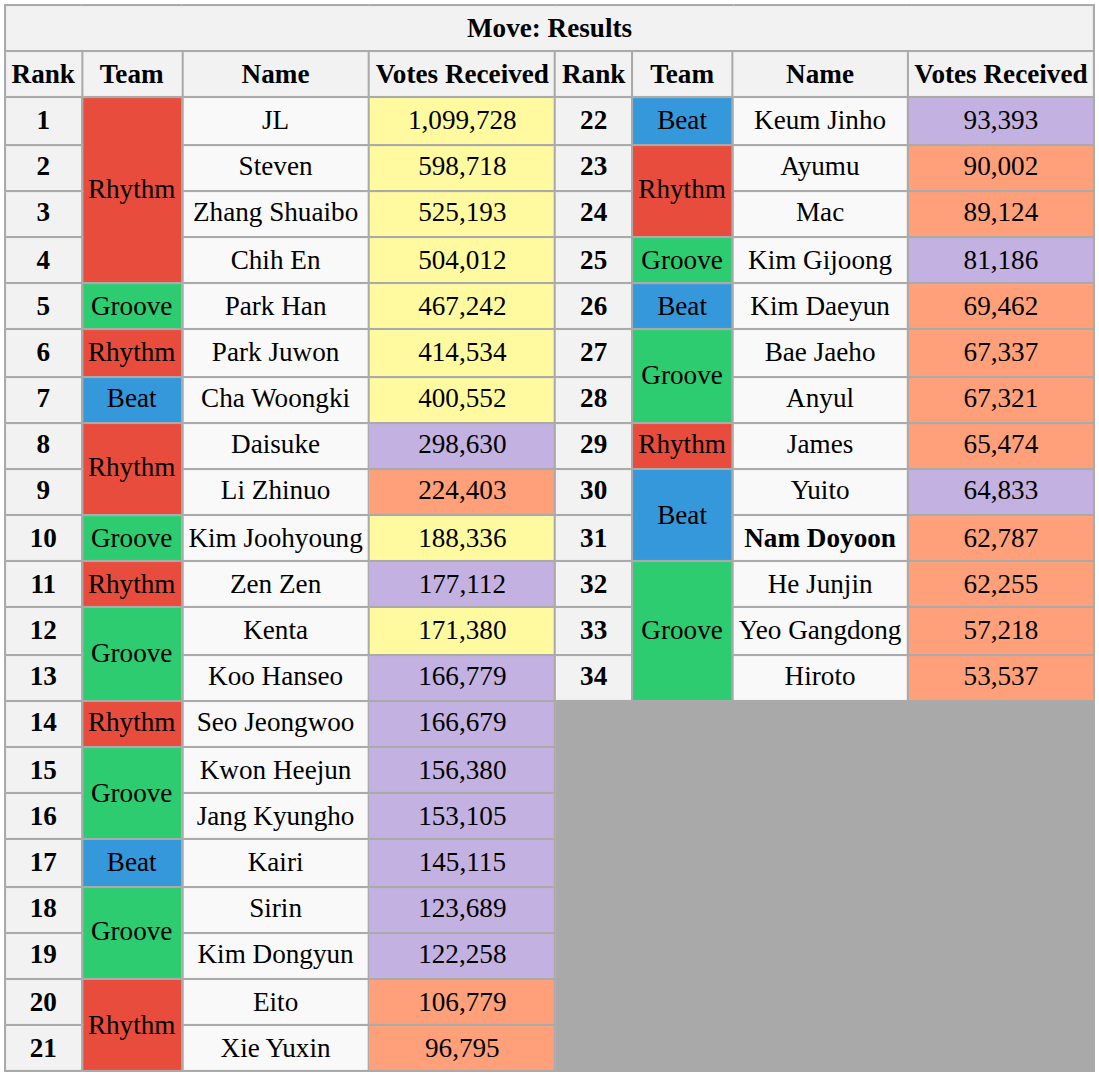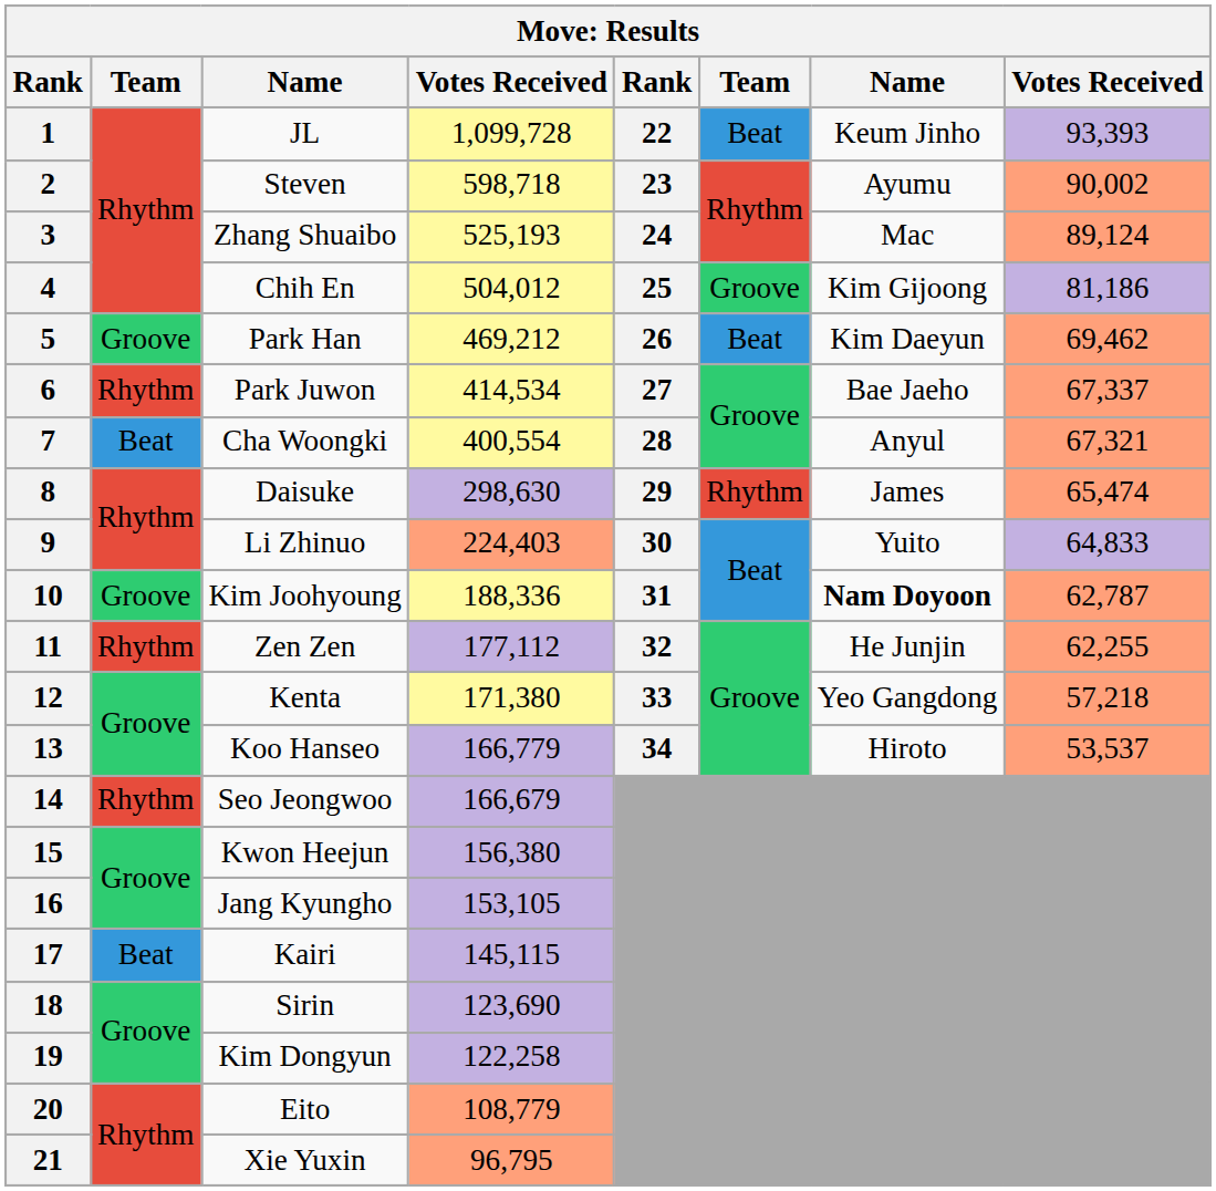 <table class="wikitable sortable" style="text-align:center; font-size:small;">
 <tr>
 <th colspan="8">Move: Results</th>
 </tr>
 <tr>
 <th>Rank</th>
 <th>Team</th>
 <th>Name</th>
 <th>Votes Received</th>
 <th>Rank</th>
 <th>Team</th>
 <th>Name</th>
 <th>Votes Received</th>
 </tr>
 <tr>
 <th>1</th>
 <td rowspan="4" style="background:#e74c3c">Rhythm</td>
 <td>JL</td>
 <td style="background:#FFFAA0">1,099,728</td>
 <th>22</th>
 <td style="background-color:#3498db">Beat</td>
 <td>Keum Jinho</td>
 <td style="background:#C3B1E1">93,393</td>
 </tr>
 <tr>
 <th>2</th>
 <td>Steven</td>
 <td style="background:#FFFAA0">598,718</td>
 <th>23</th>
 <td rowspan="2" style="background:#e74c3c">Rhythm</td>
 <td>Ayumu</td>
 <td style="background:lightsalmon">90,002</td>
 </tr>
 <tr>
 <th>3</th>
 <td>Zhang Shuaibo</td>
 <td style="background:#FFFAA0">525,193</td>
 <th>24</th>
 <td>Mac</td>
 <td style="background:lightsalmon">89,124</td>
 </tr>
 <tr>
 <th>4</th>
 <td>Chih En</td>
 <td style="background:#FFFAA0">504,012</td>
 <th>25</th>
 <td style="background:#2ecc71">Groove</td>
 <td>Kim Gijoong</td>
 <td style="background:#C3B1E1">81,186</td>
 </tr>
 <tr>
 <th>5</th>
 <td style="background:#2ecc71">Groove</td>
 <td>Park Han</td>
-<td style="background:#FFFAA0">467,242</td>
+<td style="background:#FFFAA0">469,212</td>
 <th>26</th>
 <td style="background-color:#3498db">Beat</td>
 <td>Kim Daeyun</td>
 <td style="background:lightsalmon">69,462</td>
 </tr>
 <tr>
 <th>6</th>
 <td style="background:#e74c3c">Rhythm</td>
 <td>Park Juwon</td>
 <td style="background:#FFFAA0">414,534</td>
 <th>27</th>
 <td rowspan="2" style="background:#2ecc71">Groove</td>
 <td>Bae Jaeho</td>
 <td style="background:lightsalmon">67,337</td>
 </tr>
 <tr>
 <th>7</th>
 <td style="background-color:#3498db">Beat</td>
 <td>Cha Woongki</td>
-<td style="background:#FFFAA0">400,552</td>
+<td style="background:#FFFAA0">400,554</td>
 <th>28</th>
 <td>Anyul</td>
 <td style="background:lightsalmon">67,321</td>
 </tr>
 <tr>
 <th>8</th>
 <td rowspan="2" style="background:#e74c3c">Rhythm</td>
 <td>Daisuke</td>
 <td style="background:#C3B1E1">298,630</td>
 <th>29</th>
 <td style="background:#e74c3c">Rhythm</td>
 <td>James</td>
 <td style="background:lightsalmon">65,474</td>
 </tr>
 <tr>
 <th>9</th>
 <td>Li Zhinuo</td>
 <td style="background:lightsalmon">224,403</td>
 <th>30</th>
 <td rowspan="2" style="background-color:#3498db">Beat</td>
 <td>Yuito</td>
 <td style="background:#C3B1E1">64,833</td>
 </tr>
 <tr>
 <th>10</th>
 <td style="background:#2ecc71">Groove</td>
 <td>Kim Joohyoung</td>
 <td style="background:#FFFAA0">188,336</td>
 <th>31</th>
 <td><strong>Nam Doyoon</strong></td>
 <td style="background:lightsalmon">62,787</td>
 </tr>
 <tr>
 <th>11</th>
 <td style="background:#e74c3c">Rhythm</td>
 <td>Zen Zen</td>
 <td style="background:#C3B1E1">177,112</td>
 <th>32</th>
 <td rowspan="3" style="background:#2ecc71">Groove</td>
 <td>He Junjin</td>
 <td style="background:lightsalmon">62,255</td>
 </tr>
 <tr>
 <th>12</th>
 <td rowspan="2" style="background:#2ecc71">Groove</td>
 <td>Kenta</td>
 <td style="background:#FFFAA0">171,380</td>
 <th>33</th>
 <td>Yeo Gangdong</td>
 <td style="background:lightsalmon">57,218</td>
 </tr>
 <tr>
 <th>13</th>
 <td>Koo Hanseo</td>
 <td style="background:#C3B1E1">166,779</td>
 <th>34</th>
 <td>Hiroto</td>
 <td style="background:lightsalmon">53,537</td>
 </tr>
 <tr>
 <th>14</th>
 <td style="background:#e74c3c">Rhythm</td>
 <td>Seo Jeongwoo</td>
 <td style="background:#C3B1E1">166,679</td>
 <td colspan="4" rowspan="8" style="background:darkgray"></td>
 </tr>
 <tr>
 <th>15</th>
 <td rowspan="2" style="background:#2ecc71">Groove</td>
 <td>Kwon Heejun</td>
 <td style="background:#C3B1E1">156,380</td>
 </tr>
 <tr>
 <th>16</th>
 <td>Jang Kyungho</td>
 <td style="background:#C3B1E1">153,105</td>
 </tr>
 <tr>
 <th>17</th>
 <td style="background-color:#3498db">Beat</td>
 <td>Kairi</td>
 <td style="background:#C3B1E1">145,115</td>
 </tr>
 <tr>
 <th>18</th>
 <td rowspan="2" style="background:#2ecc71">Groove</td>
 <td>Sirin</td>
-<td style="background:#C3B1E1">123,689</td>
+<td style="background:#C3B1E1">123,690</td>
 </tr>
 <tr>
 <th>19</th>
 <td>Kim Dongyun</td>
 <td style="background:#C3B1E1">122,258</td>
 </tr>
 <tr>
 <th>20</th>
 <td rowspan="2" style="background:#e74c3c">Rhythm</td>
 <td>Eito</td>
-<td style="background:lightsalmon">106,779</td>
+<td style="background:lightsalmon">108,779</td>
 </tr>
 <tr>
 <th>21</th>
 <td>Xie Yuxin</td>
 <td style="background:lightsalmon">96,795</td>
 </tr>
 </table>
